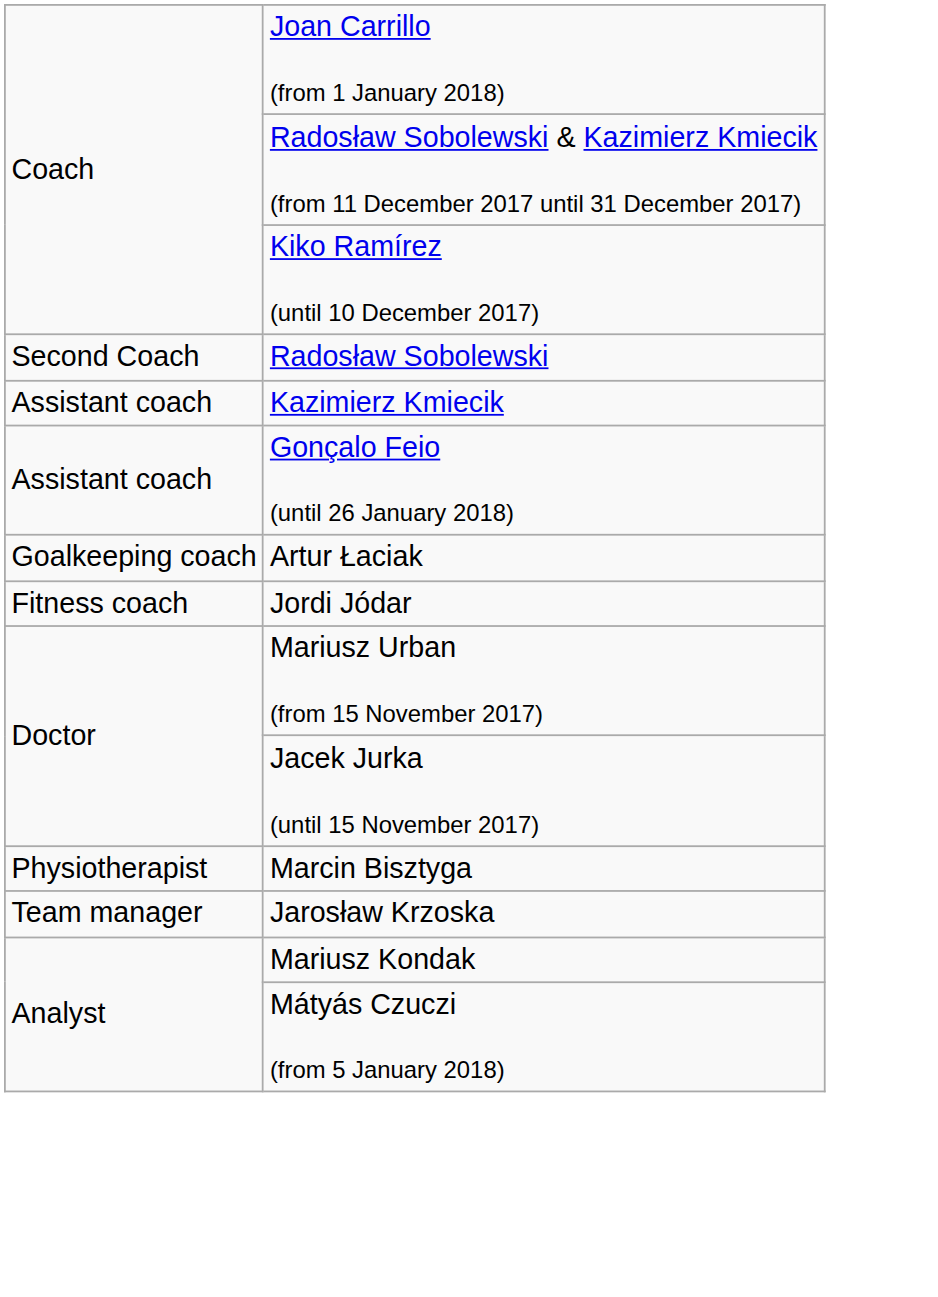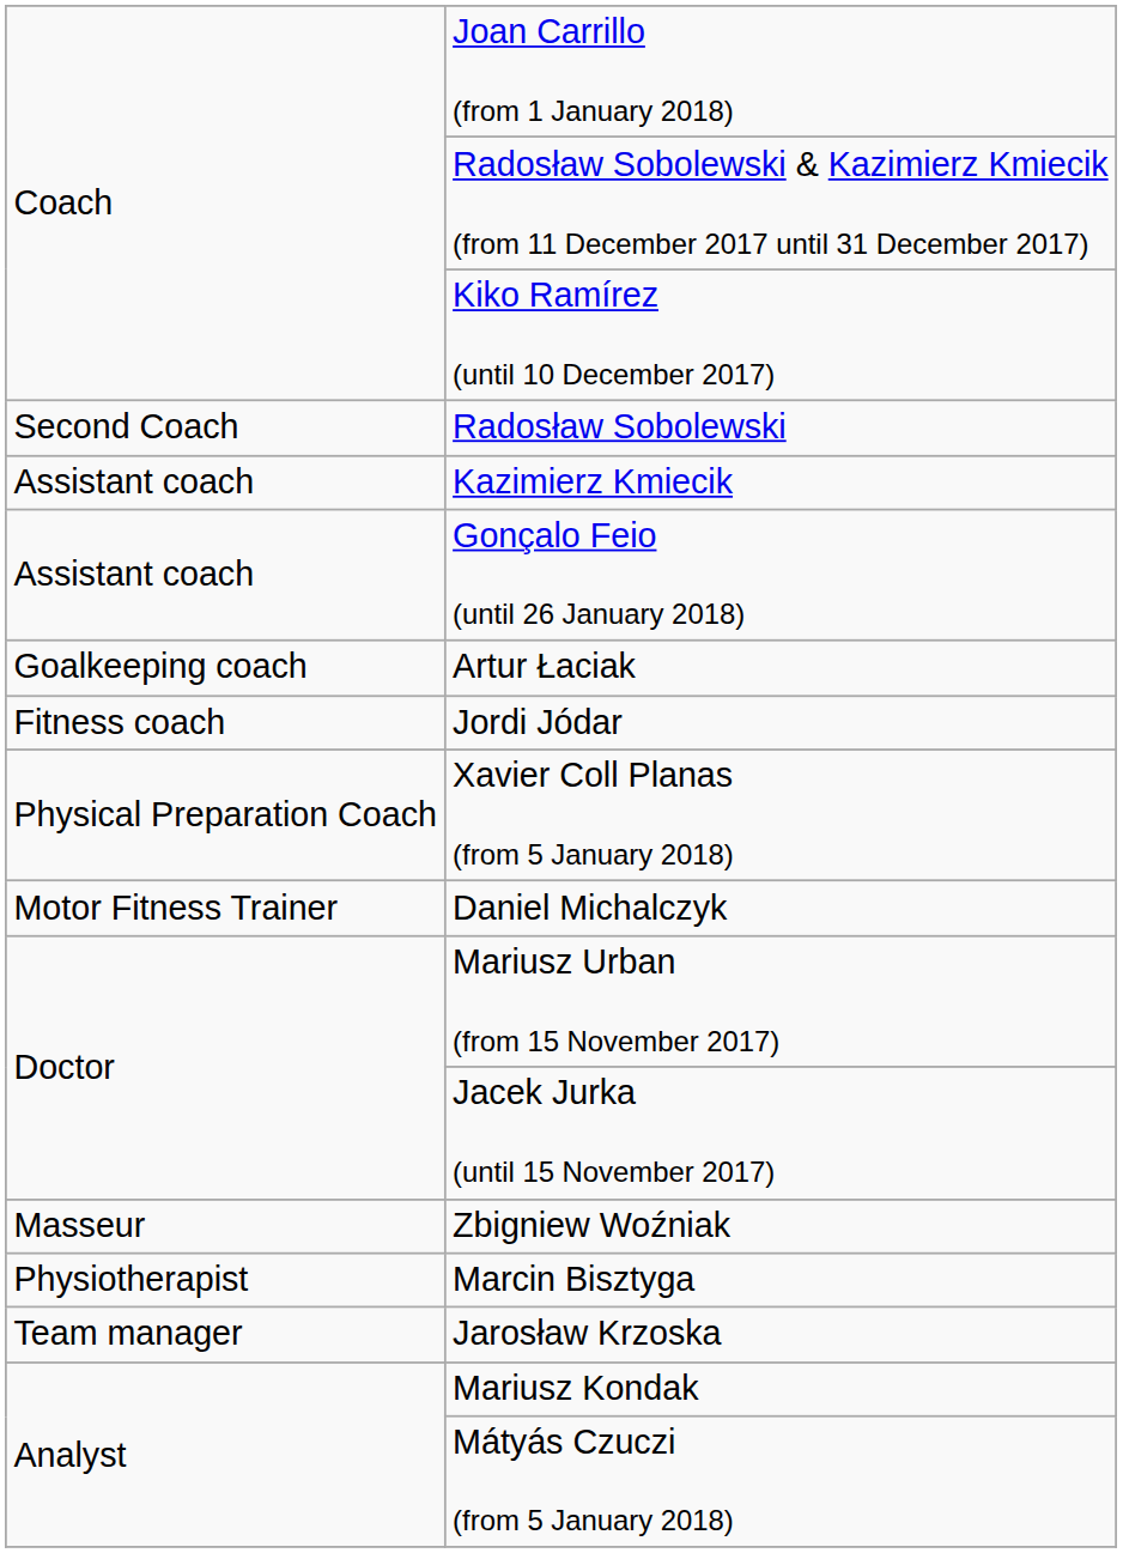 <table class="wikitable">
 <tr>
 <td rowspan="3">Coach</td>
 <td> <a href='#'>Joan Carrillo</a><br><br><small>(from 1 January 2018)</small></td>
 </tr>
 <tr>
 <td> <a href='#'>Radosław Sobolewski</a> & <a href='#'>Kazimierz Kmiecik</a><br><br><small>(from 11 December 2017 until 31 December 2017)</small></td>
 </tr>
 <tr>
 <td> <a href='#'>Kiko Ramírez</a><br><br><small>(until 10 December 2017)</small></td>
 </tr>
 <tr>
 <td>Second Coach</td>
 <td> <a href='#'>Radosław Sobolewski</a></td>
 </tr>
 <tr>
 <td>Assistant coach</td>
 <td> <a href='#'>Kazimierz Kmiecik</a></td>
 </tr>
 <tr>
 <td>Assistant coach</td>
 <td> <a href='#'>Gonçalo Feio</a><br><br><small>(until 26 January 2018)</small></td>
 </tr>
 <tr>
 <td>Goalkeeping coach</td>
 <td> Artur Łaciak</td>
 </tr>
 <tr>
 <td>Fitness coach</td>
 <td> Jordi Jódar</td>
 </tr>
 <tr>
+<td>Physical Preparation Coach</td>
+<td> Xavier Coll Planas <br><br><small>(from 5 January 2018)</small></td>
+</tr>
+<tr>
+<td>Motor Fitness Trainer</td>
+<td> Daniel Michalczyk</td>
+</tr>
+<tr>
 <td rowspan="2">Doctor</td>
 <td> Mariusz Urban <br><br><small>(from 15 November 2017)</small></td>
 </tr>
 <tr>
 <td> Jacek Jurka <br><br><small>(until 15 November 2017)</small></td>
+</tr>
+<tr>
+<td>Masseur</td>
+<td> Zbigniew Woźniak</td>
 </tr>
 <tr>
 <td>Physiotherapist</td>
 <td> Marcin Bisztyga</td>
 </tr>
 <tr>
 <td>Team manager</td>
 <td> Jarosław Krzoska</td>
 </tr>
 <tr>
 <td rowspan="2">Analyst</td>
 <td> Mariusz Kondak</td>
 </tr>
 <tr>
 <td> Mátyás Czuczi <br><br><small>(from 5 January 2018)</small></td>
 </tr>
 </table>
